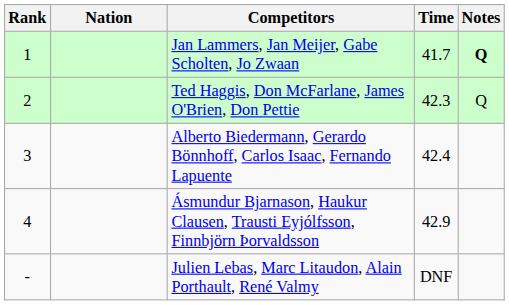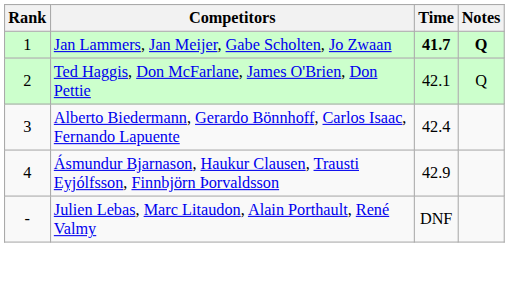 <table class="wikitable sortable"  style="width:75%; text-align:center; font-size:95%;">
 <tr>
 <th width=15>Rank</th>
-<th width=300>Nation</th>
 <th width=700>Competitors</th>
 <th width=15>Time</th>
 <th width=15>Notes</th>
 </tr>
 <tr style="background:#cfc;">
 <td>1</td>
-<td align=left></td>
 <td align=left><a href='#'>Jan Lammers</a>, <a href='#'>Jan Meijer</a>, <a href='#'>Gabe Scholten</a>, <a href='#'>Jo Zwaan</a></td>
-<td>41.7</td>
+<td><strong>41.7</strong></td>
 <td><strong>Q</strong></td>
 </tr>
 <tr style="background:#cfc;">
 <td>2</td>
-<td align=left></td>
 <td align=left><a href='#'>Ted Haggis</a>, <a href='#'>Don McFarlane</a>, <a href='#'>James O'Brien</a>, <a href='#'>Don Pettie</a></td>
-<td>42.3</td>
+<td>42.1</td>
 <td>Q</td>
 </tr>
 <tr>
 <td>3</td>
-<td align=left></td>
 <td align=left><a href='#'>Alberto Biedermann</a>, <a href='#'>Gerardo Bönnhoff</a>, <a href='#'>Carlos Isaac</a>, <a href='#'>Fernando Lapuente</a></td>
 <td>42.4</td>
 <td></td>
 </tr>
 <tr>
 <td>4</td>
-<td align=left></td>
 <td align=left><a href='#'>Ásmundur Bjarnason</a>, <a href='#'>Haukur Clausen</a>, <a href='#'>Trausti Eyjólfsson</a>, <a href='#'>Finnbjörn Þorvaldsson</a></td>
 <td>42.9</td>
 <td></td>
 </tr>
 <tr>
 <td>-</td>
-<td align=left></td>
 <td align=left><a href='#'>Julien Lebas</a>, <a href='#'>Marc Litaudon</a>, <a href='#'>Alain Porthault</a>, <a href='#'>René Valmy</a></td>
 <td>DNF</td>
 <td></td>
 </tr>
 </table>
